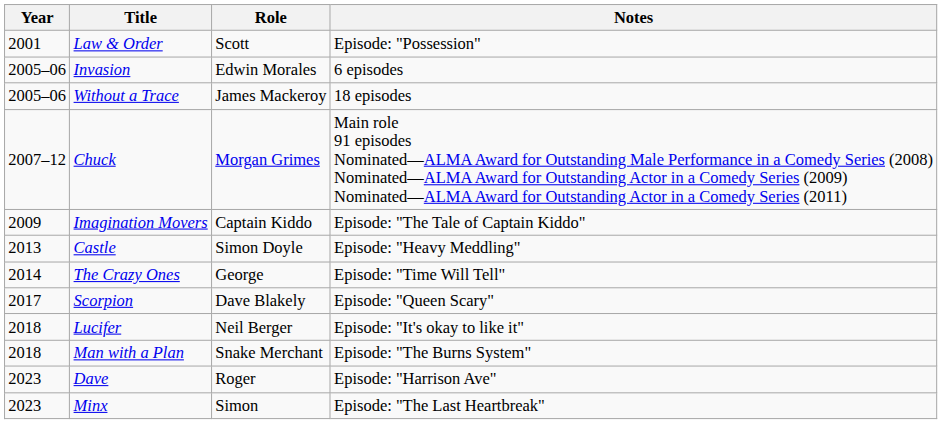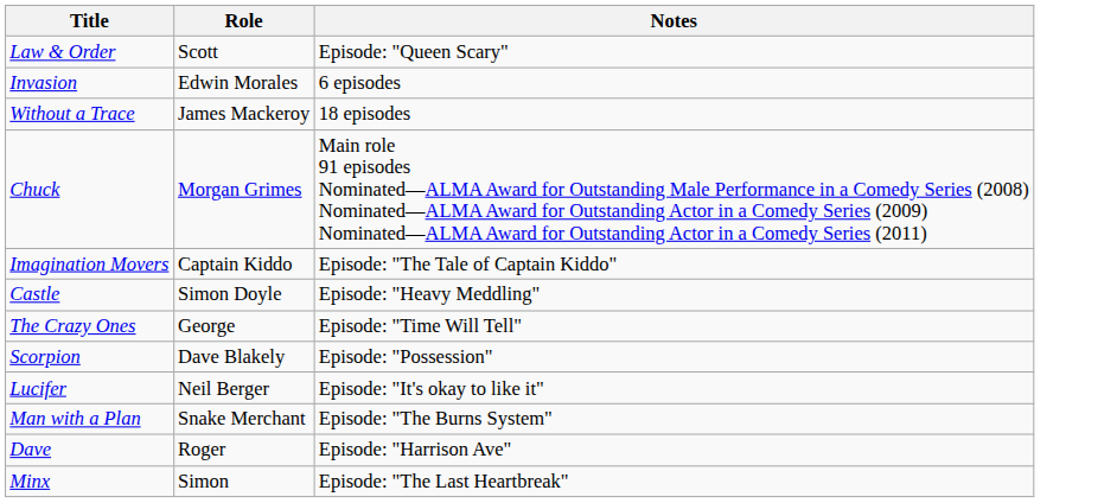 <table class="wikitable sortable">
 <tr>
-<th>Year</th>
 <th>Title</th>
 <th>Role</th>
 <th class="unsortable">Notes</th>
 </tr>
 <tr>
-<td>2001</td>
 <td><em><a href='#'>Law & Order</a></em></td>
 <td>Scott</td>
-<td>Episode: "Possession"</td>
+<td>Episode: "Queen Scary"</td>
 </tr>
 <tr>
-<td>2005–06</td>
 <td><em><a href='#'>Invasion</a></em></td>
 <td>Edwin Morales</td>
 <td>6 episodes</td>
 </tr>
 <tr>
-<td>2005–06</td>
 <td><em><a href='#'>Without a Trace</a></em></td>
 <td>James Mackeroy</td>
 <td>18 episodes</td>
 </tr>
 <tr>
-<td>2007–12</td>
 <td><em><a href='#'>Chuck</a></em></td>
 <td><a href='#'>Morgan Grimes</a></td>
 <td>Main role<br>91 episodes<br>Nominated—<a href='#'>ALMA Award for Outstanding Male Performance in a Comedy Series</a> (2008)<br>Nominated—<a href='#'>ALMA Award for Outstanding Actor in a Comedy Series</a> (2009)<br>Nominated—<a href='#'>ALMA Award for Outstanding Actor in a Comedy Series</a> (2011)</td>
 </tr>
 <tr>
-<td>2009</td>
 <td><em><a href='#'>Imagination Movers</a></em></td>
 <td>Captain Kiddo</td>
 <td>Episode: "The Tale of Captain Kiddo"</td>
 </tr>
 <tr>
-<td>2013</td>
 <td><em><a href='#'>Castle</a></em></td>
 <td>Simon Doyle</td>
 <td>Episode: "Heavy Meddling"</td>
 </tr>
 <tr>
-<td>2014</td>
 <td><em><a href='#'>The Crazy Ones</a></em></td>
 <td>George</td>
 <td>Episode: "Time Will Tell"</td>
 </tr>
 <tr>
-<td>2017</td>
 <td><em><a href='#'>Scorpion</a></em></td>
 <td>Dave Blakely</td>
-<td>Episode: "Queen Scary"</td>
+<td>Episode: "Possession"</td>
 </tr>
 <tr>
-<td>2018</td>
 <td><em><a href='#'>Lucifer</a></em></td>
 <td>Neil Berger</td>
 <td>Episode: "It's okay to like it"</td>
 </tr>
 <tr>
-<td>2018</td>
 <td><em><a href='#'>Man with a Plan</a></em></td>
 <td>Snake Merchant</td>
 <td>Episode: "The Burns System"</td>
 </tr>
 <tr>
-<td>2023</td>
 <td><em><a href='#'>Dave</a></em></td>
 <td>Roger</td>
 <td>Episode: "Harrison Ave"</td>
 </tr>
 <tr>
-<td>2023</td>
 <td><em><a href='#'>Minx</a></em></td>
 <td>Simon</td>
 <td>Episode: "The Last Heartbreak"</td>
 </tr>
 </table>
